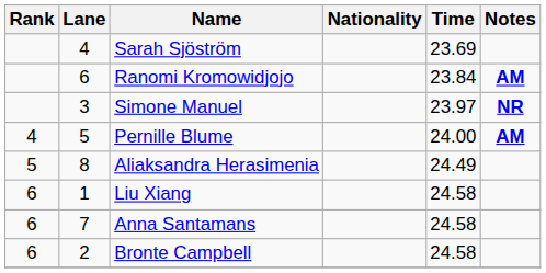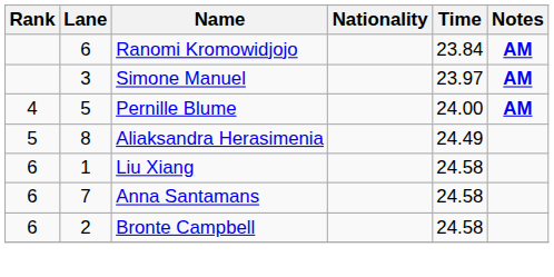 <table class="wikitable sortable" style="text-align:center">
 <tr>
 <th>Rank</th>
 <th>Lane</th>
 <th>Name</th>
 <th>Nationality</th>
 <th>Time</th>
 <th>Notes</th>
-</tr>
-<tr>
-<td></td>
-<td>4</td>
-<td align=left><a href='#'>Sarah Sjöström</a></td>
-<td align=left></td>
-<td>23.69</td>
-<td></td>
 </tr>
 <tr>
 <td></td>
 <td>6</td>
 <td align=left><a href='#'>Ranomi Kromowidjojo</a></td>
 <td align=left></td>
 <td>23.84</td>
 <td><strong><a href='#'>AM</a></strong></td>
 </tr>
 <tr>
 <td></td>
 <td>3</td>
 <td align=left><a href='#'>Simone Manuel</a></td>
 <td align=left></td>
 <td>23.97</td>
-<td><strong><a href='#'>NR</a></strong></td>
+<td><strong><a href='#'>AM</a></strong></td>
 </tr>
 <tr>
 <td>4</td>
 <td>5</td>
 <td align=left><a href='#'>Pernille Blume</a></td>
 <td align=left></td>
 <td>24.00</td>
 <td><strong><a href='#'>AM</a></strong></td>
 </tr>
 <tr>
 <td>5</td>
 <td>8</td>
 <td align=left><a href='#'>Aliaksandra Herasimenia</a></td>
 <td align=left></td>
 <td>24.49</td>
 <td></td>
 </tr>
 <tr>
 <td>6</td>
 <td>1</td>
 <td align=left><a href='#'>Liu Xiang</a></td>
 <td align=left></td>
 <td>24.58</td>
 <td></td>
 </tr>
 <tr>
 <td>6</td>
 <td>7</td>
 <td align=left><a href='#'>Anna Santamans</a></td>
 <td align=left></td>
 <td>24.58</td>
 <td></td>
 </tr>
 <tr>
 <td>6</td>
 <td>2</td>
 <td align=left><a href='#'>Bronte Campbell</a></td>
 <td align=left></td>
 <td>24.58</td>
 <td></td>
 </tr>
 <tr>
 </tr>
 </table>
